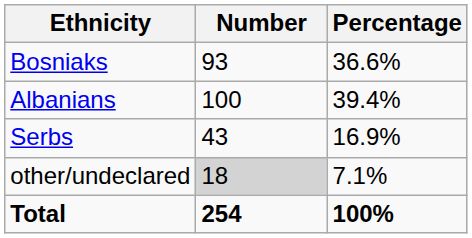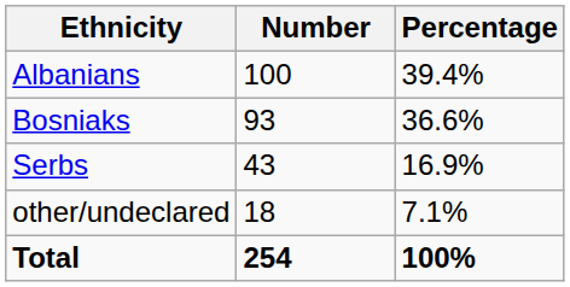 <table class="wikitable">
 <tr>
 <th width="100px">Ethnicity</th>
 <th width="80px">Number</th>
 <th width="80px">Percentage</th>
 </tr>
 <tr>
+<td><a href='#'>Albanians</a></td>
+<td>100</td>
+<td>39.4%</td>
+</tr>
+<tr>
 <td><a href='#'>Bosniaks</a></td>
 <td>93</td>
 <td>36.6%</td>
-</tr>
-<tr>
-<td><a href='#'>Albanians</a></td>
-<td>100</td>
-<td>39.4%</td>
 </tr>
 <tr>
 <td><a href='#'>Serbs</a></td>
 <td>43</td>
 <td>16.9%</td>
 </tr>
 <tr>
 <td>other/undeclared</td>
-<td style="background: lightgrey;">18</td>
+<td>18</td>
 <td>7.1%</td>
 </tr>
 <tr>
 <td><strong>Total</strong></td>
 <td><strong>254</strong></td>
 <td><strong>100%</strong></td>
 </tr>
 </table>
